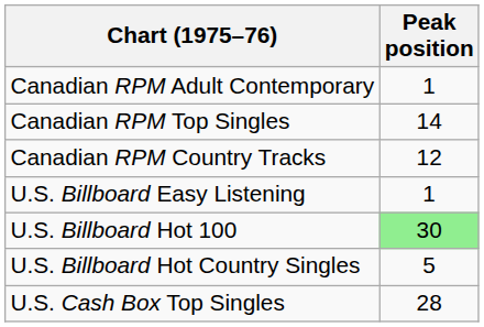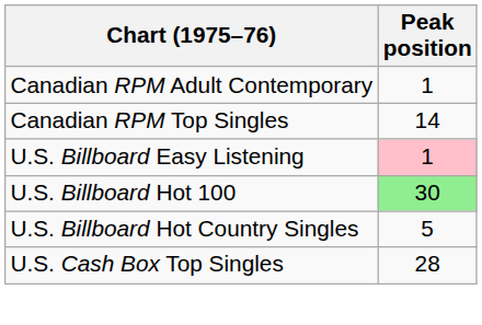 <table class="wikitable sortable">
 <tr>
 <th>Chart (1975–76)</th>
 <th>Peak<br>position</th>
 </tr>
 <tr>
 <td>Canadian <em>RPM</em> Adult Contemporary </td>
 <td style="text-align:center;">1</td>
 </tr>
 <tr>
 <td>Canadian <em>RPM</em> Top Singles</td>
 <td style="text-align:center;">14</td>
 </tr>
 <tr>
-<td>Canadian <em>RPM</em> Country Tracks</td>
-<td style="text-align:center;">12</td>
-</tr>
-<tr>
 <td>U.S. <em>Billboard</em> Easy Listening </td>
-<td style="text-align:center;">1</td>
+<td style="background: pink; text-align:center;">1</td>
 </tr>
 <tr>
 <td>U.S. <em>Billboard</em> Hot 100</td>
 <td style="background: lightgreen; text-align:center;">30</td>
 </tr>
 <tr>
 <td>U.S. <em>Billboard</em> Hot Country Singles</td>
 <td style="text-align:center;">5</td>
 </tr>
 <tr>
 <td>U.S. <em>Cash Box</em> Top Singles </td>
 <td style="text-align:center;">28</td>
 </tr>
 </table>
